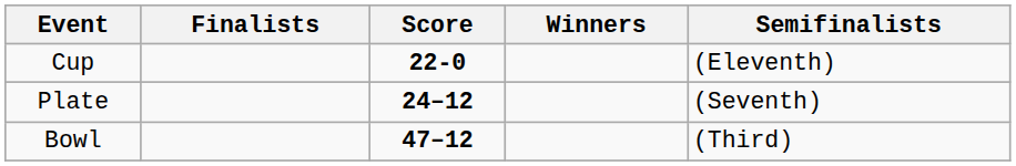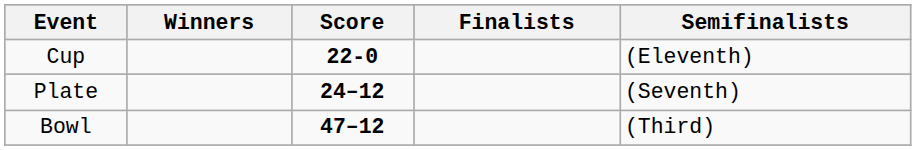 <table class="wikitable" width=550 style="text-align: center">
 <tr>
 <th>Event</th>
+<th>Winners</th>
+<th>Score</th>
 <th>Finalists</th>
-<th>Score</th>
-<th>Winners</th>
 <th>Semifinalists</th>
 </tr>
 <tr>
 <td>Cup</td>
+<td align=left><strong></strong></td>
+<td><strong>22-0</strong></td>
 <td align=left></td>
-<td><strong>22-0</strong></td>
-<td align=left><strong></strong></td>
 <td align=left> (Eleventh)<br></td>
 </tr>
 <tr>
 <td>Plate</td>
+<td align=left><strong></strong></td>
+<td><strong>24–12</strong></td>
 <td align=left></td>
-<td><strong>24–12</strong></td>
-<td align=left><strong></strong></td>
 <td align=left> (Seventh)<br></td>
 </tr>
 <tr>
 <td>Bowl</td>
+<td align=left><strong></strong></td>
+<td><strong>47–12</strong></td>
 <td align=left></td>
-<td><strong>47–12</strong></td>
-<td align=left><strong></strong></td>
 <td align=left> (Third)<br></td>
 </tr>
 </table>
